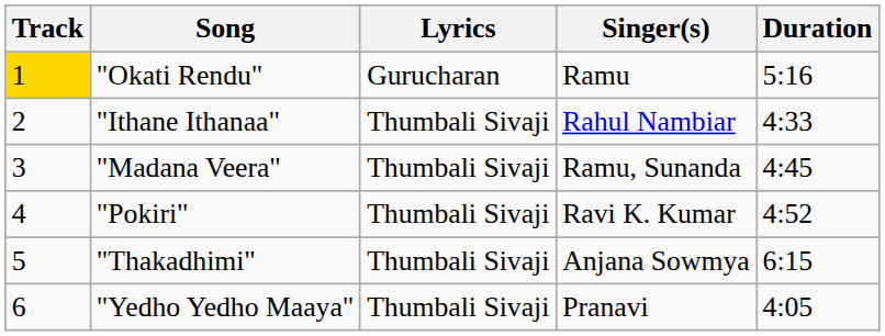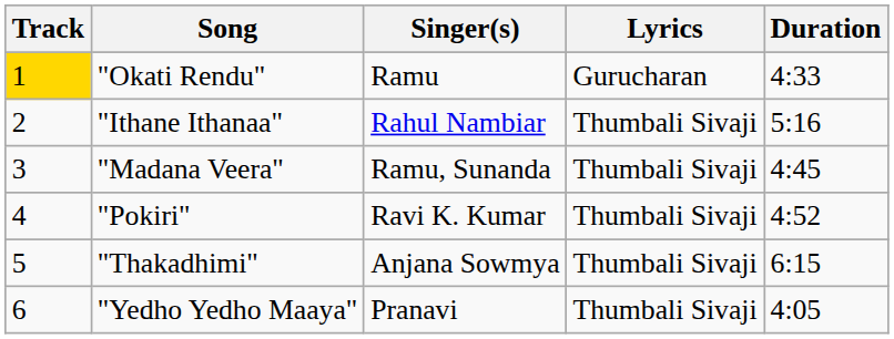 <table class="wikitable" style="font-size:95%;">
 <tr>
 <th>Track</th>
 <th>Song</th>
+<th>Singer(s)</th>
 <th>Lyrics</th>
-<th>Singer(s)</th>
 <th>Duration</th>
 </tr>
 <tr>
 <td style="background: gold;">1</td>
 <td>"Okati Rendu"</td>
+<td>Ramu</td>
 <td>Gurucharan</td>
-<td>Ramu</td>
-<td>5:16</td>
+<td>4:33</td>
 </tr>
 <tr>
 <td>2</td>
 <td>"Ithane Ithanaa"</td>
+<td><a href='#'>Rahul Nambiar</a></td>
 <td>Thumbali Sivaji</td>
-<td><a href='#'>Rahul Nambiar</a></td>
-<td>4:33</td>
+<td>5:16</td>
 </tr>
 <tr>
 <td>3</td>
 <td>"Madana Veera"</td>
+<td>Ramu, Sunanda</td>
 <td>Thumbali Sivaji</td>
-<td>Ramu, Sunanda</td>
 <td>4:45</td>
 </tr>
 <tr>
 <td>4</td>
 <td>"Pokiri"</td>
+<td>Ravi K. Kumar</td>
 <td>Thumbali Sivaji</td>
-<td>Ravi K. Kumar</td>
 <td>4:52</td>
 </tr>
 <tr>
 <td>5</td>
 <td>"Thakadhimi"</td>
+<td>Anjana Sowmya</td>
 <td>Thumbali Sivaji</td>
-<td>Anjana Sowmya</td>
 <td>6:15</td>
 </tr>
 <tr>
 <td>6</td>
 <td>"Yedho Yedho Maaya"</td>
+<td>Pranavi</td>
 <td>Thumbali Sivaji</td>
-<td>Pranavi</td>
 <td>4:05</td>
 </tr>
 </table>
